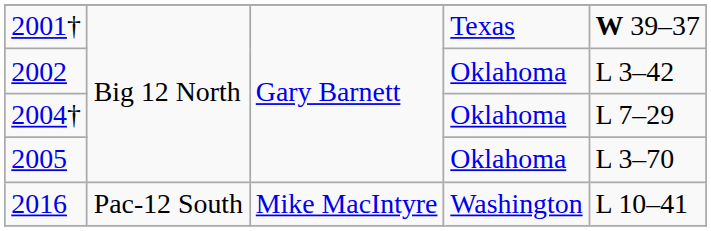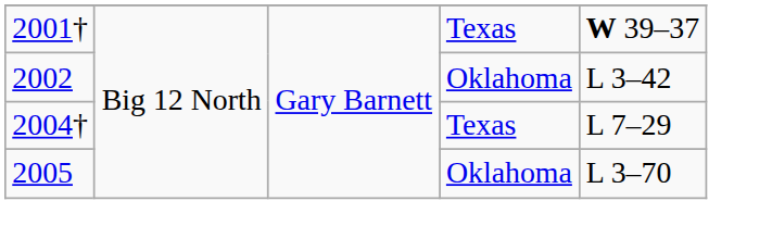 <table class="wikitable">
 <tr>
 </tr>
 <tr>
 <td><a href='#'>2001</a>†</td>
 <td rowspan=4>Big 12 North</td>
 <td rowspan=4><a href='#'>Gary Barnett</a></td>
 <td><a href='#'>Texas</a></td>
 <td><strong>W</strong> 39–37</td>
 </tr>
 <tr>
 <td><a href='#'>2002</a></td>
 <td><a href='#'>Oklahoma</a></td>
 <td>L 3–42</td>
 </tr>
 <tr>
 <td><a href='#'>2004</a>†</td>
-<td><a href='#'>Oklahoma</a></td>
+<td><a href='#'>Texas</a></td>
 <td>L 7–29</td>
 </tr>
 <tr>
 <td><a href='#'>2005</a></td>
 <td><a href='#'>Oklahoma</a></td>
 <td>L 3–70</td>
 </tr>
-<tr>
-<td><a href='#'>2016</a></td>
-<td>Pac-12 South</td>
-<td><a href='#'>Mike MacIntyre</a></td>
-<td><a href='#'>Washington</a></td>
-<td>L 10–41</td>
-</tr>
 </table>
